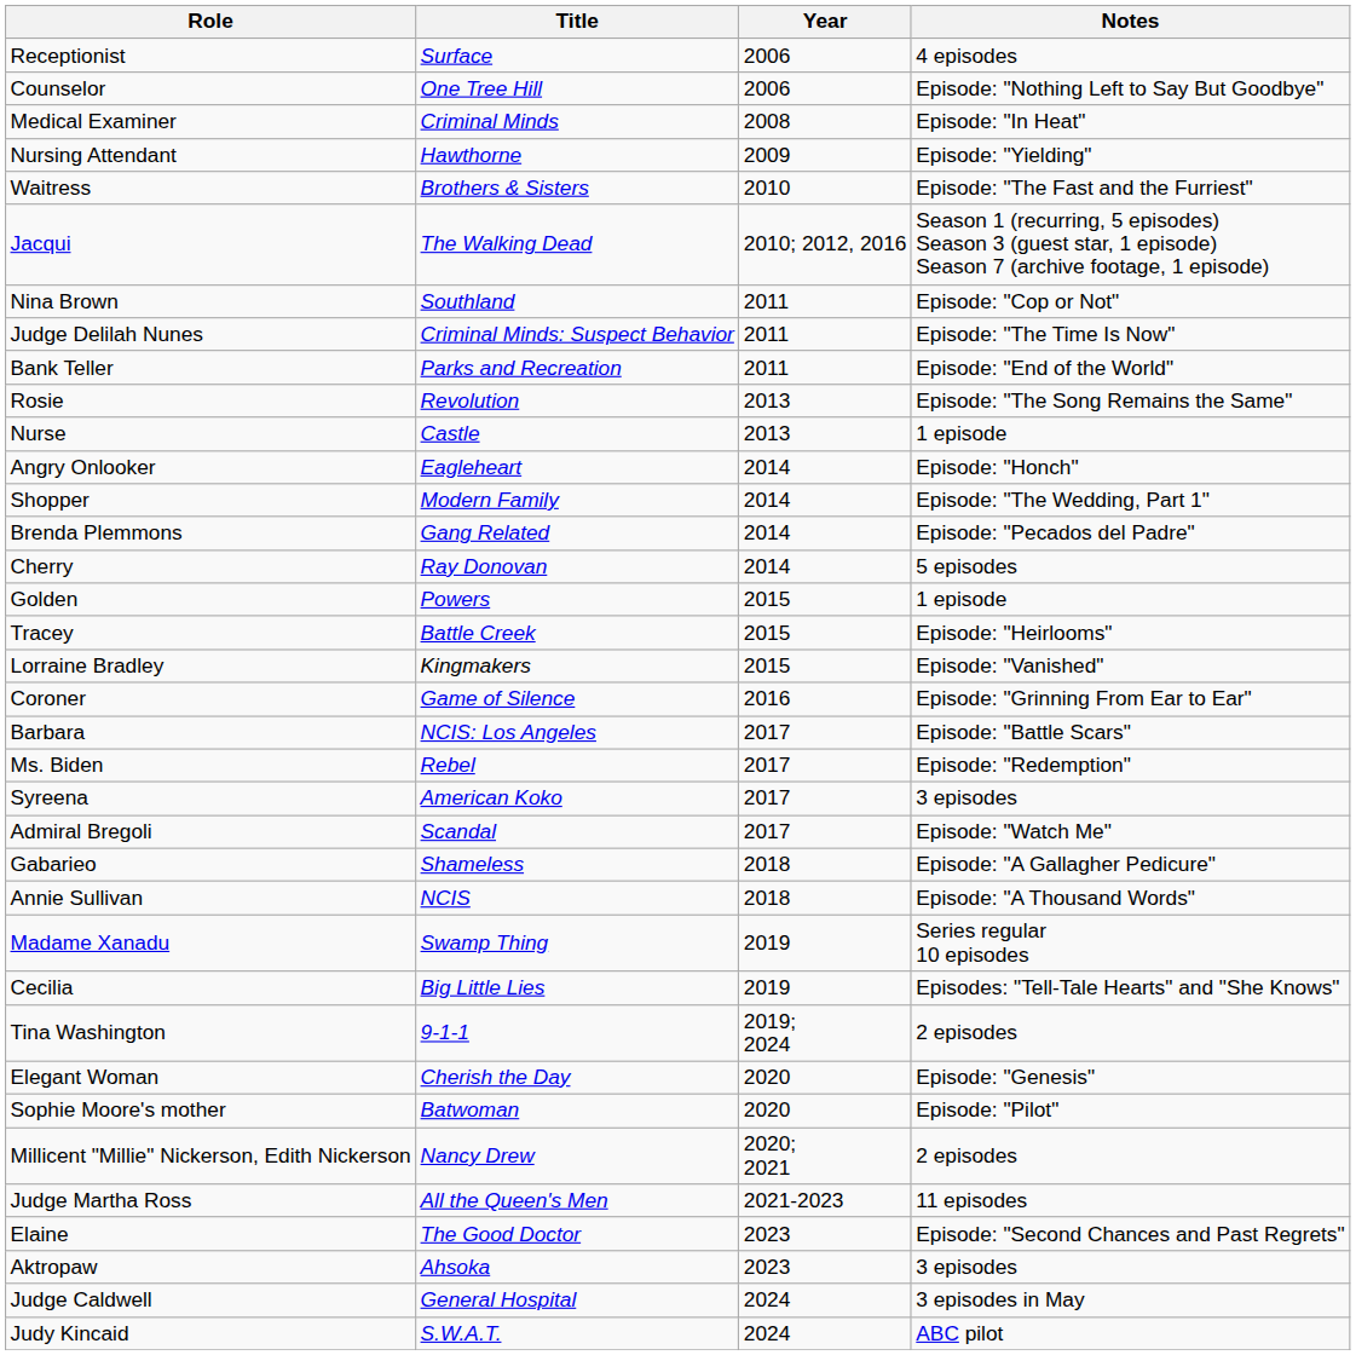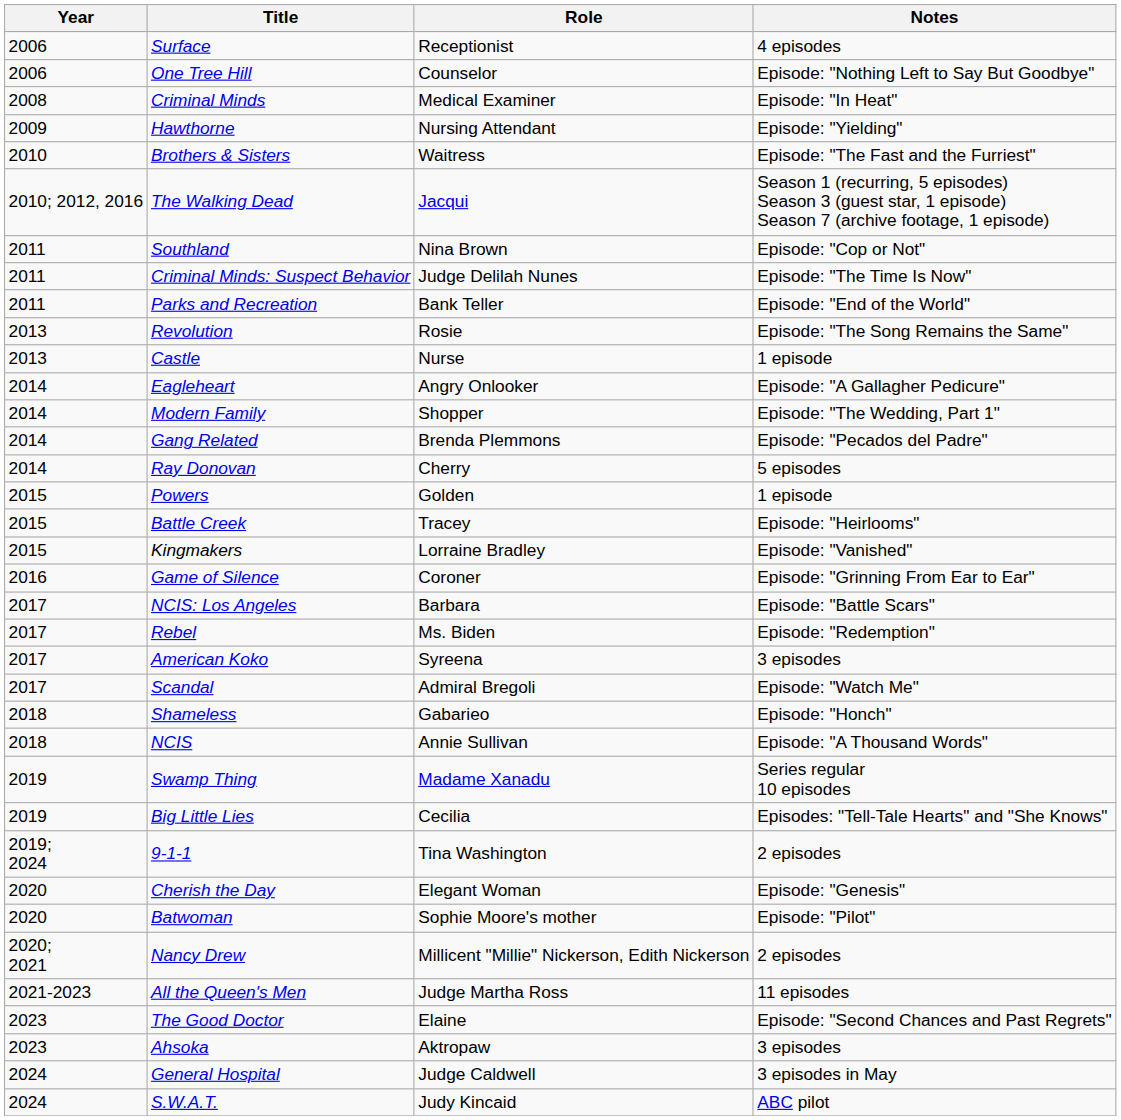 <table class="wikitable sortable">
 <tr>
+<th>Year</th>
+<th>Title</th>
 <th>Role</th>
-<th>Title</th>
-<th>Year</th>
 <th class="unsortable">Notes</th>
 </tr>
 <tr>
+<td>2006</td>
+<td><em><a href='#'>Surface</a></em></td>
 <td>Receptionist</td>
-<td><em><a href='#'>Surface</a></em></td>
-<td>2006</td>
 <td>4 episodes</td>
 </tr>
 <tr>
+<td>2006</td>
+<td><em><a href='#'>One Tree Hill</a></em></td>
 <td>Counselor</td>
-<td><em><a href='#'>One Tree Hill</a></em></td>
-<td>2006</td>
 <td>Episode: "Nothing Left to Say But Goodbye"</td>
 </tr>
 <tr>
+<td>2008</td>
+<td><em><a href='#'>Criminal Minds</a></em></td>
 <td>Medical Examiner</td>
-<td><em><a href='#'>Criminal Minds</a></em></td>
-<td>2008</td>
 <td>Episode: "In Heat"</td>
 </tr>
 <tr>
+<td>2009</td>
+<td><em><a href='#'>Hawthorne</a></em></td>
 <td>Nursing Attendant</td>
-<td><em><a href='#'>Hawthorne</a></em></td>
-<td>2009</td>
 <td>Episode: "Yielding"</td>
 </tr>
 <tr>
+<td>2010</td>
+<td><em><a href='#'>Brothers & Sisters</a></em></td>
 <td>Waitress</td>
-<td><em><a href='#'>Brothers & Sisters</a></em></td>
-<td>2010</td>
 <td>Episode: "The Fast and the Furriest"</td>
 </tr>
 <tr>
+<td>2010; 2012, 2016</td>
+<td><em><a href='#'>The Walking Dead</a></em></td>
 <td><a href='#'>Jacqui</a></td>
-<td><em><a href='#'>The Walking Dead</a></em></td>
-<td>2010; 2012, 2016</td>
 <td>Season 1 (recurring, 5 episodes)<br>Season 3 (guest star, 1 episode)<br>Season 7 (archive footage, 1 episode)</td>
 </tr>
 <tr>
+<td>2011</td>
+<td><em><a href='#'>Southland</a></em></td>
 <td>Nina Brown</td>
-<td><em><a href='#'>Southland</a></em></td>
-<td>2011</td>
 <td>Episode: "Cop or Not"</td>
 </tr>
 <tr>
+<td>2011</td>
+<td><em><a href='#'>Criminal Minds: Suspect Behavior</a></em></td>
 <td>Judge Delilah Nunes</td>
-<td><em><a href='#'>Criminal Minds: Suspect Behavior</a></em></td>
-<td>2011</td>
 <td>Episode: "The Time Is Now"</td>
 </tr>
 <tr>
+<td>2011</td>
+<td><em><a href='#'>Parks and Recreation</a></em></td>
 <td>Bank Teller</td>
-<td><em><a href='#'>Parks and Recreation</a></em></td>
-<td>2011</td>
 <td>Episode: "End of the World"</td>
 </tr>
 <tr>
+<td>2013</td>
+<td><em><a href='#'>Revolution</a></em></td>
 <td>Rosie</td>
-<td><em><a href='#'>Revolution</a></em></td>
-<td>2013</td>
 <td>Episode: "The Song Remains the Same"</td>
 </tr>
 <tr>
+<td>2013</td>
+<td><em><a href='#'>Castle</a></em></td>
 <td>Nurse</td>
-<td><em><a href='#'>Castle</a></em></td>
-<td>2013</td>
 <td>1 episode</td>
 </tr>
 <tr>
+<td>2014</td>
+<td><em><a href='#'>Eagleheart</a></em></td>
 <td>Angry Onlooker</td>
-<td><em><a href='#'>Eagleheart</a></em></td>
+<td>Episode: "A Gallagher Pedicure"</td>
+</tr>
+<tr>
 <td>2014</td>
+<td><em><a href='#'>Modern Family</a></em></td>
+<td>Shopper</td>
+<td>Episode: "The Wedding, Part 1"</td>
+</tr>
+<tr>
+<td>2014</td>
+<td><em><a href='#'>Gang Related</a></em></td>
+<td>Brenda Plemmons</td>
+<td>Episode: "Pecados del Padre"</td>
+</tr>
+<tr>
+<td>2014</td>
+<td><em><a href='#'>Ray Donovan</a></em></td>
+<td>Cherry</td>
+<td>5 episodes</td>
+</tr>
+<tr>
+<td>2015</td>
+<td><em><a href='#'>Powers</a></em></td>
+<td>Golden</td>
+<td>1 episode</td>
+</tr>
+<tr>
+<td>2015</td>
+<td><em><a href='#'>Battle Creek</a></em></td>
+<td>Tracey</td>
+<td>Episode: "Heirlooms"</td>
+</tr>
+<tr>
+<td>2015</td>
+<td><em>Kingmakers</em></td>
+<td>Lorraine Bradley</td>
+<td>Episode: "Vanished"</td>
+</tr>
+<tr>
+<td>2016</td>
+<td><em><a href='#'>Game of Silence</a></em></td>
+<td>Coroner</td>
+<td>Episode: "Grinning From Ear to Ear"</td>
+</tr>
+<tr>
+<td>2017</td>
+<td><em><a href='#'>NCIS: Los Angeles</a></em></td>
+<td>Barbara</td>
+<td>Episode: "Battle Scars"</td>
+</tr>
+<tr>
+<td>2017</td>
+<td><em><a href='#'>Rebel</a></em></td>
+<td>Ms. Biden</td>
+<td>Episode: "Redemption"</td>
+</tr>
+<tr>
+<td>2017</td>
+<td><em><a href='#'>American Koko</a></em></td>
+<td>Syreena</td>
+<td>3 episodes</td>
+</tr>
+<tr>
+<td>2017</td>
+<td><em><a href='#'>Scandal</a></em></td>
+<td>Admiral Bregoli</td>
+<td>Episode: "Watch Me"</td>
+</tr>
+<tr>
+<td>2018</td>
+<td><em><a href='#'>Shameless</a></em></td>
+<td>Gabarieo</td>
 <td>Episode: "Honch"</td>
 </tr>
 <tr>
-<td>Shopper</td>
-<td><em><a href='#'>Modern Family</a></em></td>
-<td>2014</td>
-<td>Episode: "The Wedding, Part 1"</td>
+<td>2018</td>
+<td><em><a href='#'>NCIS</a></em></td>
+<td>Annie Sullivan</td>
+<td>Episode: "A Thousand Words"</td>
 </tr>
 <tr>
-<td>Brenda Plemmons</td>
-<td><em><a href='#'>Gang Related</a></em></td>
-<td>2014</td>
-<td>Episode: "Pecados del Padre"</td>
+<td>2019</td>
+<td><em><a href='#'>Swamp Thing</a></em></td>
+<td><a href='#'>Madame Xanadu</a></td>
+<td>Series regular<br>10 episodes</td>
 </tr>
 <tr>
-<td>Cherry</td>
-<td><em><a href='#'>Ray Donovan</a></em></td>
-<td>2014</td>
-<td>5 episodes</td>
+<td>2019</td>
+<td><em><a href='#'>Big Little Lies</a></em></td>
+<td>Cecilia</td>
+<td>Episodes: "Tell-Tale Hearts" and "She Knows"</td>
 </tr>
 <tr>
-<td>Golden</td>
-<td><em><a href='#'>Powers</a></em></td>
-<td>2015</td>
-<td>1 episode</td>
+<td>2019; <br> 2024</td>
+<td><em><a href='#'>9-1-1</a></em></td>
+<td>Tina Washington</td>
+<td>2 episodes</td>
 </tr>
 <tr>
-<td>Tracey</td>
-<td><em><a href='#'>Battle Creek</a></em></td>
-<td>2015</td>
-<td>Episode: "Heirlooms"</td>
+<td>2020</td>
+<td><em><a href='#'>Cherish the Day</a></em></td>
+<td>Elegant Woman</td>
+<td>Episode: "Genesis"</td>
 </tr>
 <tr>
-<td>Lorraine Bradley</td>
-<td><em>Kingmakers</em></td>
-<td>2015</td>
-<td>Episode: "Vanished"</td>
+<td>2020</td>
+<td><em><a href='#'>Batwoman</a></em></td>
+<td>Sophie Moore's mother</td>
+<td>Episode: "Pilot"</td>
 </tr>
 <tr>
-<td>Coroner</td>
-<td><em><a href='#'>Game of Silence</a></em></td>
-<td>2016</td>
-<td>Episode: "Grinning From Ear to Ear"</td>
+<td>2020; <br> 2021</td>
+<td><em><a href='#'>Nancy Drew</a></em></td>
+<td>Millicent "Millie" Nickerson, Edith Nickerson</td>
+<td>2 episodes</td>
 </tr>
 <tr>
-<td>Barbara</td>
-<td><em><a href='#'>NCIS: Los Angeles</a></em></td>
-<td>2017</td>
-<td>Episode: "Battle Scars"</td>
+<td>2021-2023</td>
+<td><em><a href='#'>All the Queen's Men</a></em></td>
+<td>Judge Martha Ross</td>
+<td>11 episodes</td>
 </tr>
 <tr>
-<td>Ms. Biden</td>
-<td><em><a href='#'>Rebel</a></em></td>
-<td>2017</td>
-<td>Episode: "Redemption"</td>
+<td>2023</td>
+<td><em><a href='#'>The Good Doctor</a></em></td>
+<td>Elaine</td>
+<td>Episode: "Second Chances and Past Regrets"</td>
 </tr>
 <tr>
-<td>Syreena</td>
-<td><em><a href='#'>American Koko</a></em></td>
-<td>2017</td>
+<td>2023</td>
+<td><em><a href='#'>Ahsoka</a></em></td>
+<td>Aktropaw</td>
 <td>3 episodes</td>
 </tr>
 <tr>
-<td>Admiral Bregoli</td>
-<td><em><a href='#'>Scandal</a></em></td>
-<td>2017</td>
-<td>Episode: "Watch Me"</td>
-</tr>
-<tr>
-<td>Gabarieo</td>
-<td><em><a href='#'>Shameless</a></em></td>
-<td>2018</td>
-<td>Episode: "A Gallagher Pedicure"</td>
-</tr>
-<tr>
-<td>Annie Sullivan</td>
-<td><em><a href='#'>NCIS</a></em></td>
-<td>2018</td>
-<td>Episode: "A Thousand Words"</td>
-</tr>
-<tr>
-<td><a href='#'>Madame Xanadu</a></td>
-<td><em><a href='#'>Swamp Thing</a></em></td>
-<td>2019</td>
-<td>Series regular<br>10 episodes</td>
-</tr>
-<tr>
-<td>Cecilia</td>
-<td><em><a href='#'>Big Little Lies</a></em></td>
-<td>2019</td>
-<td>Episodes: "Tell-Tale Hearts" and "She Knows"</td>
-</tr>
-<tr>
-<td>Tina Washington</td>
-<td><em><a href='#'>9-1-1</a></em></td>
-<td>2019; <br> 2024</td>
-<td>2 episodes</td>
-</tr>
-<tr>
-<td>Elegant Woman</td>
-<td><em><a href='#'>Cherish the Day</a></em></td>
-<td>2020</td>
-<td>Episode: "Genesis"</td>
-</tr>
-<tr>
-<td>Sophie Moore's mother</td>
-<td><em><a href='#'>Batwoman</a></em></td>
-<td>2020</td>
-<td>Episode: "Pilot"</td>
-</tr>
-<tr>
-<td>Millicent "Millie" Nickerson, Edith Nickerson</td>
-<td><em><a href='#'>Nancy Drew</a></em></td>
-<td>2020; <br> 2021</td>
-<td>2 episodes</td>
-</tr>
-<tr>
-<td>Judge Martha Ross</td>
-<td><em><a href='#'>All the Queen's Men</a></em></td>
-<td>2021-2023</td>
-<td>11 episodes</td>
-</tr>
-<tr>
-<td>Elaine</td>
-<td><em><a href='#'>The Good Doctor</a></em></td>
-<td>2023</td>
-<td>Episode: "Second Chances and Past Regrets"</td>
-</tr>
-<tr>
-<td>Aktropaw</td>
-<td><em><a href='#'>Ahsoka</a></em></td>
-<td>2023</td>
-<td>3 episodes</td>
-</tr>
-<tr>
+<td>2024</td>
+<td><em><a href='#'>General Hospital</a></em></td>
 <td>Judge Caldwell</td>
-<td><em><a href='#'>General Hospital</a></em></td>
-<td>2024</td>
 <td>3 episodes in May</td>
 </tr>
 <tr>
+<td>2024</td>
+<td><em><a href='#'>S.W.A.T.</a></em></td>
 <td>Judy Kincaid</td>
-<td><em><a href='#'>S.W.A.T.</a></em></td>
-<td>2024</td>
 <td><a href='#'>ABC</a> pilot</td>
 </tr>
 </table>
